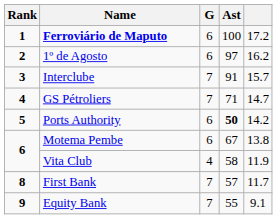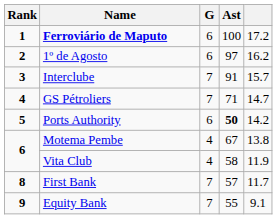 <table class="wikitable" style="text-align:center; font-size:90%;">
 <tr>
 <th width=10px>Rank</th>
 <th width=175px>Name</th>
 <th width=15px>G</th>
 <th width=10px>Ast</th>
 <th width=10px></th>
 </tr>
 <tr>
 <td><strong>1</strong></td>
 <td align=left> <strong><a href='#'>Ferroviário de Maputo</a></strong></td>
 <td>6</td>
 <td>100</td>
 <td>17.2</td>
 </tr>
 <tr>
 <td><strong>2</strong></td>
 <td align=left> <a href='#'>1º de Agosto</a></td>
 <td>6</td>
 <td>97</td>
 <td>16.2</td>
 </tr>
 <tr>
 <td><strong>3</strong></td>
 <td align=left> <a href='#'>Interclube</a></td>
 <td>7</td>
 <td>91</td>
 <td>15.7</td>
 </tr>
 <tr>
 <td><strong>4</strong></td>
 <td align=left> <a href='#'>GS Pétroliers</a></td>
 <td>7</td>
 <td>71</td>
 <td>14.7</td>
 </tr>
 <tr>
 <td><strong>5</strong></td>
 <td align=left> <a href='#'>Ports Authority</a></td>
 <td>6</td>
 <td><strong>50</strong></td>
 <td>14.2</td>
 </tr>
 <tr>
 <td rowspan=2><strong>6</strong></td>
 <td align=left> <a href='#'>Motema Pembe</a></td>
-<td>6</td>
+<td>4</td>
 <td>67</td>
 <td>13.8</td>
 </tr>
 <tr>
 <td align=left> <a href='#'>Vita Club</a></td>
 <td>4</td>
 <td>58</td>
 <td>11.9</td>
 </tr>
 <tr>
 <td><strong>8</strong></td>
 <td align=left> <a href='#'>First Bank</a></td>
 <td>7</td>
 <td>57</td>
 <td>11.7</td>
 </tr>
 <tr>
 <td><strong>9</strong></td>
 <td align=left> <a href='#'>Equity Bank</a></td>
 <td>7</td>
 <td>55</td>
 <td>9.1</td>
 </tr>
 </table>
